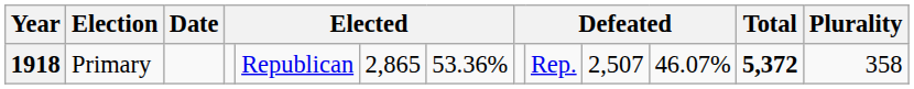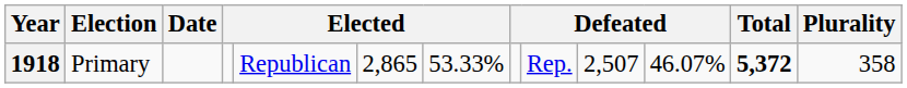 <table class="wikitable">
 <tr>
 <th>Year</th>
 <th>Election</th>
 <th>Date</th>
 <th ! colspan="4">Elected</th>
 <th ! colspan="4">Defeated</th>
 <th>Total</th>
 <th>Plurality</th>
 </tr>
 <tr>
 <th valign="top">1918</th>
 <td valign="top">Primary</td>
 <td valign="top"></td>
 <td valign="top"></td>
 <td valign="top" ><a href='#'>Republican</a></td>
 <td valign="top" align="right">2,865</td>
-<td valign="top" align="right">53.36%</td>
+<td valign="top" align="right">53.33%</td>
 <td valign="top"></td>
 <td valign="top" ><a href='#'>Rep.</a></td>
 <td valign="top" align="right">2,507</td>
 <td valign="top" align="right">46.07%</td>
 <td valign="top" align="right"><strong>5,372</strong></td>
 <td valign="top" align="right">358</td>
 </tr>
 </table>
